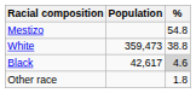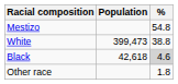 <table class="wikitable" style="font-size: 90%;">
 <tr>
 <th>Racial composition</th>
 <th>Population</th>
 <th>%</th>
 </tr>
 <tr>
 <td><a href='#'>Mestizo</a></td>
 <td></td>
 <td style="text-align:right;">54.8</td>
 </tr>
 <tr>
 <td><a href='#'>White</a></td>
-<td style="text-align:right;">359,473</td>
+<td style="text-align:right;">399,473</td>
 <td style="text-align:right;">38.8</td>
 </tr>
 <tr>
 <td><a href='#'>Black</a></td>
-<td style="text-align:right;">42,617</td>
+<td style="text-align:right;">42,618</td>
 <td style="background: lightgrey; text-align:right;">4.6</td>
 </tr>
 <tr>
 <td>Other race</td>
 <td></td>
 <td style="text-align:right;">1.8</td>
 </tr>
 </table>
